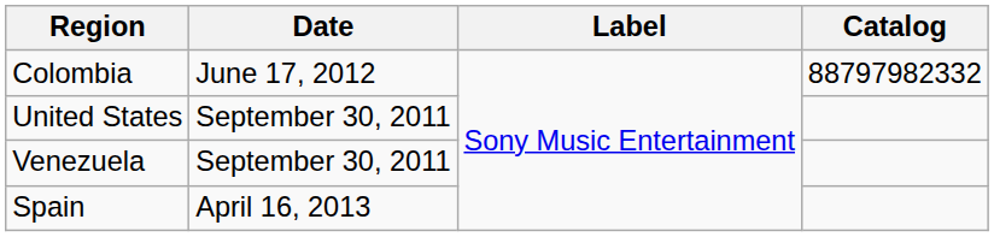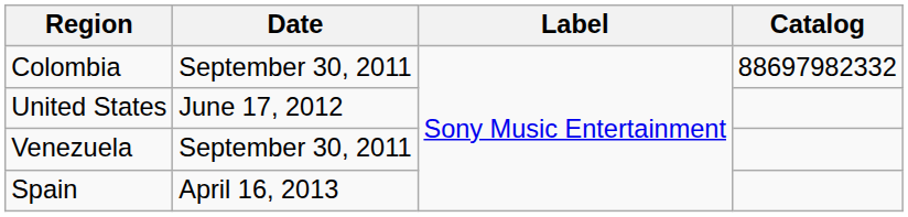 <table class=wikitable>
 <tr>
 <th>Region</th>
 <th>Date</th>
 <th>Label</th>
 <th>Catalog</th>
 </tr>
 <tr>
 <td>Colombia</td>
-<td rowspan="1">June 17, 2012</td>
+<td rowspan="1">September 30, 2011</td>
 <td rowspan="4"><a href='#'>Sony Music Entertainment</a></td>
-<td rowspan="1">88797982332</td>
+<td rowspan="1">88697982332</td>
 </tr>
 <tr>
 <td>United States</td>
-<td rowspan="1">September 30, 2011</td>
+<td rowspan="1">June 17, 2012</td>
 <td rowspan="1"></td>
 </tr>
 <tr>
 <td>Venezuela</td>
 <td rowspan="1">September 30, 2011</td>
 <td rowspan="1"></td>
 </tr>
 <tr>
 <td>Spain</td>
 <td rowspan="1">April 16, 2013</td>
 <td rowspan="1"></td>
 </tr>
 </table>
